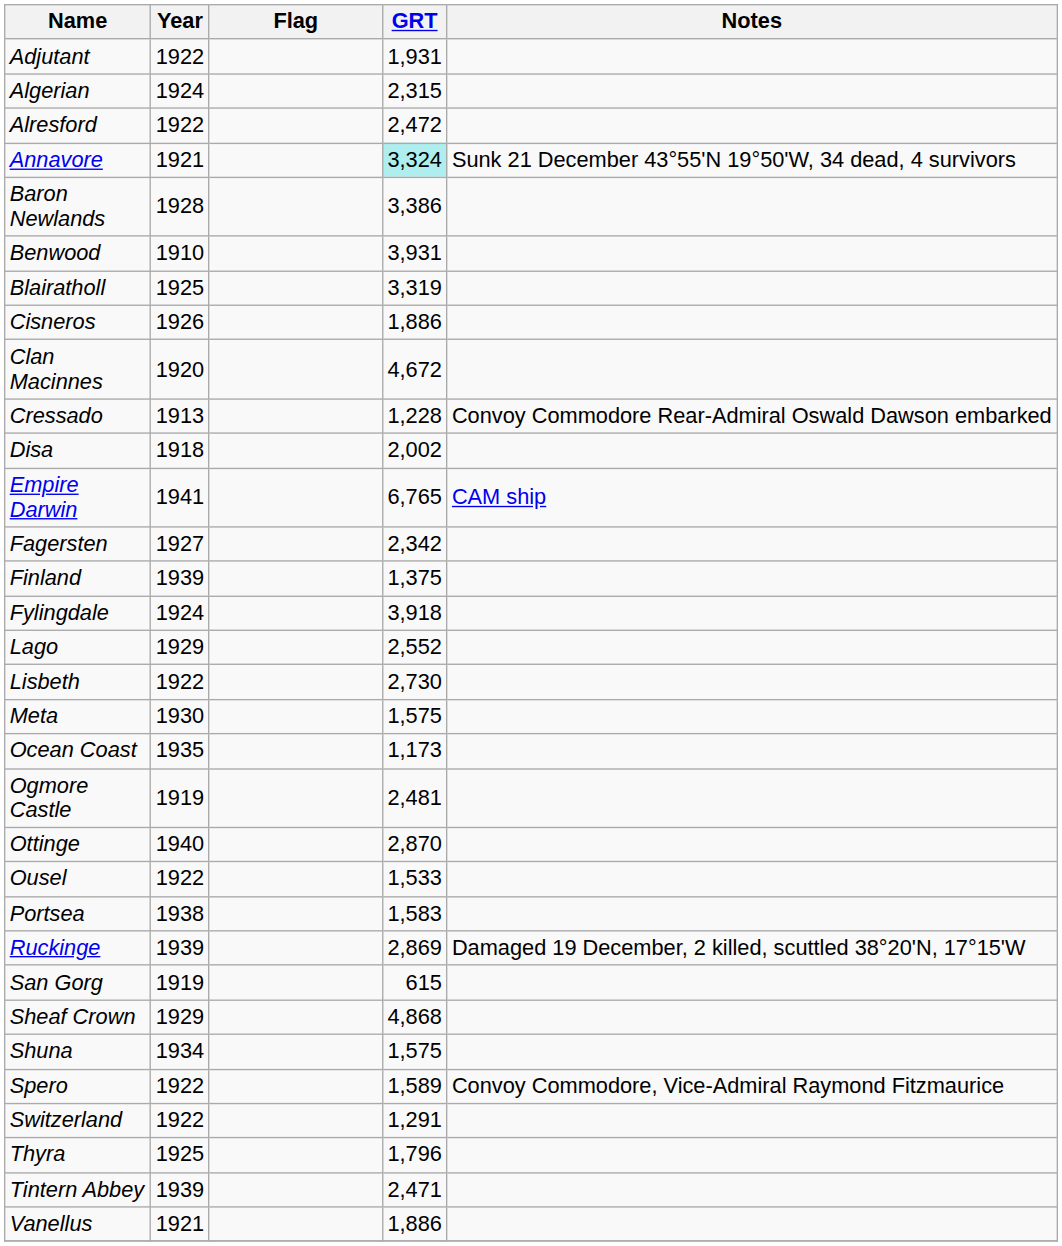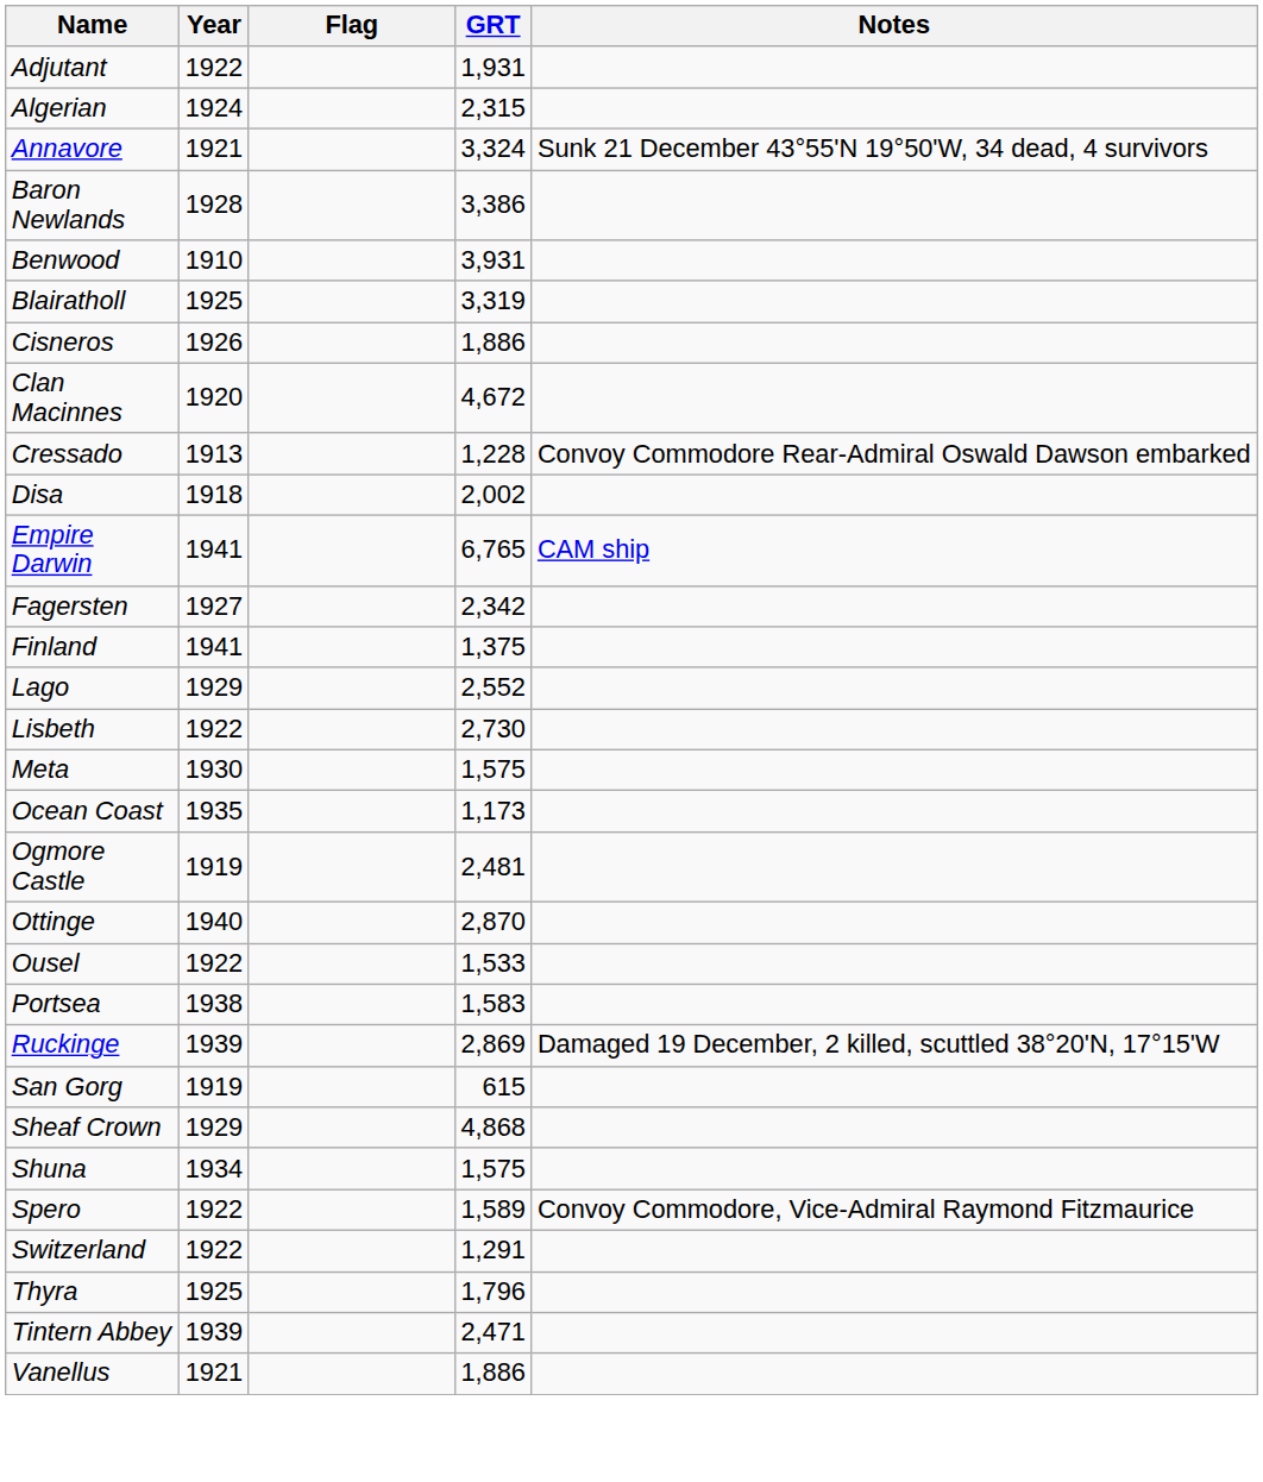 <table class="wikitable sortable">
 <tr>
 <th scope="col" width="100px">Name</th>
 <th scope="col" width="30px">Year</th>
 <th scope="col" width="120px">Flag</th>
 <th scope="col" width="30px"><a href='#'>GRT</a></th>
 <th>Notes</th>
 </tr>
 <tr>
 <td align="left"><em>Adjutant</em></td>
 <td align="left">1922</td>
 <td align="left"></td>
 <td align="right">1,931</td>
 <td align="left"></td>
 </tr>
 <tr>
 <td align="left"><em>Algerian</em></td>
 <td align="left">1924</td>
 <td align="left"></td>
 <td align="right">2,315</td>
 <td align="left"></td>
 </tr>
 <tr>
-<td align="left"><em>Alresford</em></td>
-<td align="left">1922</td>
-<td align="left"></td>
-<td align="right">2,472</td>
-<td align="left"></td>
-</tr>
-<tr>
 <td align="left"><em><a href='#'>Annavore</a></em></td>
 <td align="left">1921</td>
 <td align="left"></td>
-<td align="right" style="background: paleturquoise;">3,324</td>
+<td align="right">3,324</td>
 <td align="left">Sunk  21 December 43°55'N 19°50'W, 34 dead, 4 survivors</td>
 </tr>
 <tr>
 <td align="left"><em>Baron Newlands</em></td>
 <td align="left">1928</td>
 <td align="left"></td>
 <td align="right">3,386</td>
 <td align="left"></td>
 </tr>
 <tr>
 <td align="left"><em>Benwood</em></td>
 <td align="left">1910</td>
 <td align="left"></td>
 <td align="right">3,931</td>
 <td align="left"></td>
 </tr>
 <tr>
 <td align="left"><em>Blairatholl</em></td>
 <td align="left">1925</td>
 <td align="left"></td>
 <td align="right">3,319</td>
 <td align="left"></td>
 </tr>
 <tr>
 <td align="left"><em>Cisneros</em></td>
 <td align="left">1926</td>
 <td align="left"></td>
 <td align="right">1,886</td>
 <td align="left"></td>
 </tr>
 <tr>
 <td align="left"><em>Clan Macinnes</em></td>
 <td align="left">1920</td>
 <td align="left"></td>
 <td align="right">4,672</td>
 <td align="left"></td>
 </tr>
 <tr>
 <td align="left"><em>Cressado</em></td>
 <td align="left">1913</td>
 <td align="left"></td>
 <td align="right">1,228</td>
 <td align="left">Convoy Commodore Rear-Admiral Oswald Dawson embarked</td>
 </tr>
 <tr>
 <td align="left"><em>Disa</em></td>
 <td align="left">1918</td>
 <td align="left"></td>
 <td align="right">2,002</td>
 <td align="left"></td>
 </tr>
 <tr>
 <td align="left"><em><a href='#'>Empire Darwin</a></em></td>
 <td align="left">1941</td>
 <td align="left"></td>
 <td align="right">6,765</td>
 <td align="left"><a href='#'>CAM ship</a></td>
 </tr>
 <tr>
 <td align="left"><em>Fagersten</em></td>
 <td align="left">1927</td>
 <td align="left"></td>
 <td align="right">2,342</td>
 <td align="left"></td>
 </tr>
 <tr>
 <td align="left"><em>Finland</em></td>
-<td align="left">1939</td>
+<td align="left">1941</td>
 <td align="left"></td>
 <td align="right">1,375</td>
-<td align="left"></td>
-</tr>
-<tr>
-<td align="left"><em>Fylingdale</em></td>
-<td align="left">1924</td>
-<td align="left"></td>
-<td align="right">3,918</td>
 <td align="left"></td>
 </tr>
 <tr>
 <td align="left"><em>Lago</em></td>
 <td align="left">1929</td>
 <td align="left"></td>
 <td align="right">2,552</td>
 <td align="left"></td>
 </tr>
 <tr>
 <td align="left"><em>Lisbeth</em></td>
 <td align="left">1922</td>
 <td align="left"></td>
 <td align="right">2,730</td>
 <td align="left"></td>
 </tr>
 <tr>
 <td align="left"><em>Meta</em></td>
 <td align="left">1930</td>
 <td align="left"></td>
 <td align="right">1,575</td>
 <td align="left"></td>
 </tr>
 <tr>
 <td align="left"><em>Ocean Coast</em></td>
 <td align="left">1935</td>
 <td align="left"></td>
 <td align="right">1,173</td>
 <td align="left"></td>
 </tr>
 <tr>
 <td align="left"><em>Ogmore Castle</em></td>
 <td align="left">1919</td>
 <td align="left"></td>
 <td align="right">2,481</td>
 <td align="left"></td>
 </tr>
 <tr>
 <td align="left"><em>Ottinge</em></td>
 <td align="left">1940</td>
 <td align="left"></td>
 <td align="right">2,870</td>
 <td align="left"></td>
 </tr>
 <tr>
 <td align="left"><em>Ousel</em></td>
 <td align="left">1922</td>
 <td align="left"></td>
 <td align="right">1,533</td>
 <td align="left"></td>
 </tr>
 <tr>
 <td align="left"><em>Portsea</em></td>
 <td align="left">1938</td>
 <td align="left"></td>
 <td align="right">1,583</td>
 <td align="left"></td>
 </tr>
 <tr>
 <td align="left"><em><a href='#'>Ruckinge</a></em></td>
 <td align="left">1939</td>
 <td align="left"></td>
 <td align="right">2,869</td>
 <td align="left">Damaged  19 December, 2 killed, scuttled 38°20'N, 17°15'W</td>
 </tr>
 <tr>
 <td align="left"><em>San Gorg</em></td>
 <td align="left">1919</td>
 <td align="left"></td>
 <td align="right">615</td>
 <td align="left"></td>
 </tr>
 <tr>
 <td align="left"><em>Sheaf Crown</em></td>
 <td align="left">1929</td>
 <td align="left"></td>
 <td align="right">4,868</td>
 <td align="left"></td>
 </tr>
 <tr>
 <td align="left"><em>Shuna</em></td>
 <td align="left">1934</td>
 <td align="left"></td>
 <td align="right">1,575</td>
 <td align="left"></td>
 </tr>
 <tr>
 <td align="left"><em>Spero</em></td>
 <td align="left">1922</td>
 <td align="left"></td>
 <td align="right">1,589</td>
 <td align="left">Convoy Commodore, Vice-Admiral Raymond Fitzmaurice</td>
 </tr>
 <tr>
 <td align="left"><em>Switzerland</em></td>
 <td align="left">1922</td>
 <td align="left"></td>
 <td align="right">1,291</td>
 <td align="left"></td>
 </tr>
 <tr>
 <td align="left"><em>Thyra</em></td>
 <td align="left">1925</td>
 <td align="left"></td>
 <td align="right">1,796</td>
 <td align="left"></td>
 </tr>
 <tr>
 <td align="left"><em>Tintern Abbey</em></td>
 <td align="left">1939</td>
 <td align="left"></td>
 <td align="right">2,471</td>
 <td align="left"></td>
 </tr>
 <tr>
 <td align="left"><em>Vanellus</em></td>
 <td align="left">1921</td>
 <td align="left"></td>
 <td align="right">1,886</td>
 <td align="left"></td>
 </tr>
 <tr>
 </tr>
 </table>
